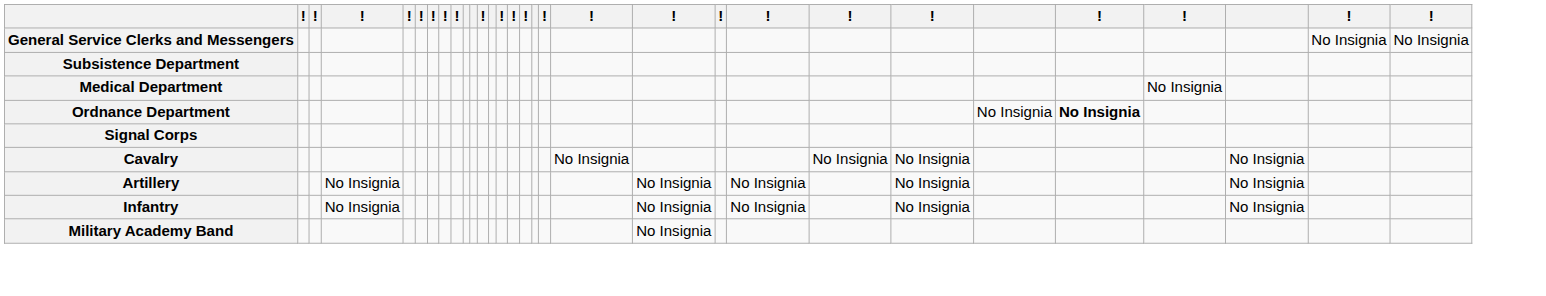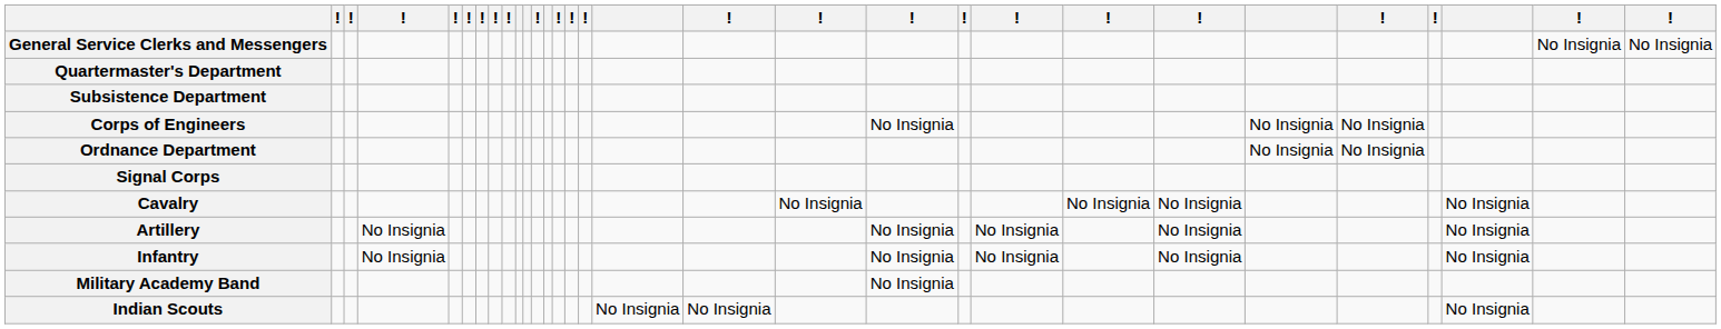 <table class="wikitable">
 <tr>
 <th></th>
 <th>!<small></small></th>
 <th>!<small></small></th>
 <th>!<small></small></th>
 <th>!<small></small></th>
 <th>!<small></small></th>
 <th>!<small></small></th>
 <th>!<small></small></th>
 <th>!<small></small></th>
 <th><small></small></th>
 <th><small></small></th>
 <th>!<small></small></th>
 <th><small></small></th>
 <th>!<small></small></th>
 <th>!<small></small></th>
 <th>!<small></small></th>
 <th><small></small></th>
 <th>!<small></small></th>
 <th>!<small></small></th>
 <th>!<small></small></th>
 <th>!<small></small></th>
 <th>!<small></small></th>
 <th>!<small></small></th>
 <th>!<small></small></th>
 <th><small></small></th>
 <th>!<small></small></th>
 <th>!<small></small></th>
 <th><small></small></th>
 <th>!<small></small></th>
 <th>!<small></small></th>
 </tr>
 <tr>
 <th>General Service Clerks and Messengers</th>
 <td></td>
 <td></td>
 <td></td>
 <td></td>
 <td></td>
 <td></td>
 <td></td>
 <td></td>
 <td></td>
 <td></td>
 <td></td>
 <td></td>
 <td></td>
 <td></td>
 <td></td>
 <td></td>
 <td></td>
 <td></td>
 <td></td>
 <td></td>
 <td></td>
 <td></td>
 <td></td>
 <td></td>
 <td></td>
 <td></td>
 <td></td>
 <td>No Insignia</td>
 <td>No Insignia</td>
 </tr>
 <tr>
+<th>Quartermaster's Department</th>
+<td></td>
+<td></td>
+<td></td>
+<td></td>
+<td></td>
+<td></td>
+<td></td>
+<td></td>
+<td></td>
+<td></td>
+<td></td>
+<td></td>
+<td></td>
+<td></td>
+<td></td>
+<td></td>
+<td></td>
+<td></td>
+<td></td>
+<td></td>
+<td></td>
+<td></td>
+<td></td>
+<td></td>
+<td></td>
+<td></td>
+<td></td>
+<td></td>
+<td></td>
+</tr>
+<tr>
 <th>Subsistence Department</th>
 <td></td>
 <td></td>
 <td></td>
 <td></td>
 <td></td>
 <td></td>
 <td></td>
 <td></td>
 <td></td>
 <td></td>
 <td></td>
 <td></td>
 <td></td>
 <td></td>
 <td></td>
 <td></td>
 <td></td>
 <td></td>
 <td></td>
 <td></td>
 <td></td>
 <td></td>
 <td></td>
 <td></td>
 <td></td>
 <td></td>
 <td></td>
 <td></td>
 <td></td>
 </tr>
 <tr>
-<th>Medical Department</th>
-<td></td>
-<td></td>
-<td></td>
-<td></td>
-<td></td>
-<td></td>
-<td></td>
+<th>Corps of Engineers</th>
 <td></td>
 <td></td>
 <td></td>
 <td></td>
 <td></td>
 <td></td>
 <td></td>
 <td></td>
 <td></td>
 <td></td>
 <td></td>
 <td></td>
 <td></td>
 <td></td>
 <td></td>
 <td></td>
 <td></td>
 <td></td>
 <td>No Insignia</td>
+<td></td>
+<td></td>
+<td></td>
+<td></td>
+<td>No Insignia</td>
+<td>No Insignia</td>
+<td></td>
 <td></td>
 <td></td>
 <td></td>
 </tr>
 <tr>
 <th>Ordnance Department</th>
 <td></td>
 <td></td>
 <td></td>
 <td></td>
 <td></td>
 <td></td>
 <td></td>
 <td></td>
 <td></td>
 <td></td>
 <td></td>
 <td></td>
 <td></td>
 <td></td>
 <td></td>
 <td></td>
 <td></td>
 <td></td>
 <td></td>
 <td></td>
 <td></td>
 <td></td>
 <td></td>
 <td>No Insignia</td>
-<td><strong>No Insignia</strong></td>
+<td>No Insignia</td>
 <td></td>
 <td></td>
 <td></td>
 <td></td>
 </tr>
 <tr>
 <th>Signal Corps</th>
 <td></td>
 <td></td>
 <td></td>
 <td></td>
 <td></td>
 <td></td>
 <td></td>
 <td></td>
 <td></td>
 <td></td>
 <td></td>
 <td></td>
 <td></td>
 <td></td>
 <td></td>
 <td></td>
 <td></td>
 <td></td>
 <td></td>
 <td></td>
 <td></td>
 <td></td>
 <td></td>
 <td></td>
 <td></td>
 <td></td>
 <td></td>
 <td></td>
 <td></td>
 </tr>
 <tr>
 <th>Cavalry</th>
 <td></td>
 <td></td>
 <td></td>
 <td></td>
 <td></td>
 <td></td>
 <td></td>
 <td></td>
 <td></td>
 <td></td>
 <td></td>
 <td></td>
 <td></td>
 <td></td>
 <td></td>
 <td></td>
 <td></td>
 <td>No Insignia</td>
 <td></td>
 <td></td>
 <td></td>
 <td>No Insignia</td>
 <td>No Insignia</td>
 <td></td>
 <td></td>
 <td></td>
 <td>No Insignia</td>
 <td></td>
 <td></td>
 </tr>
 <tr>
 <th>Artillery</th>
 <td></td>
 <td></td>
 <td>No Insignia</td>
 <td></td>
 <td></td>
 <td></td>
 <td></td>
 <td></td>
 <td></td>
 <td></td>
 <td></td>
 <td></td>
 <td></td>
 <td></td>
 <td></td>
 <td></td>
 <td></td>
 <td></td>
 <td>No Insignia</td>
 <td></td>
 <td>No Insignia</td>
 <td></td>
 <td>No Insignia</td>
 <td></td>
 <td></td>
 <td></td>
 <td>No Insignia</td>
 <td></td>
 <td></td>
 </tr>
 <tr>
 <th>Infantry</th>
 <td></td>
 <td></td>
 <td>No Insignia</td>
 <td></td>
 <td></td>
 <td></td>
 <td></td>
 <td></td>
 <td></td>
 <td></td>
 <td></td>
 <td></td>
 <td></td>
 <td></td>
 <td></td>
 <td></td>
 <td></td>
 <td></td>
 <td>No Insignia</td>
 <td></td>
 <td>No Insignia</td>
 <td></td>
 <td>No Insignia</td>
 <td></td>
 <td></td>
 <td></td>
 <td>No Insignia</td>
 <td></td>
 <td></td>
 </tr>
 <tr>
 <th>Military Academy Band</th>
 <td></td>
 <td></td>
 <td></td>
 <td></td>
 <td></td>
 <td></td>
 <td></td>
 <td></td>
 <td></td>
 <td></td>
 <td></td>
 <td></td>
 <td></td>
 <td></td>
 <td></td>
 <td></td>
 <td></td>
 <td></td>
 <td>No Insignia</td>
 <td></td>
 <td></td>
 <td></td>
 <td></td>
 <td></td>
 <td></td>
 <td></td>
 <td></td>
 <td></td>
 <td></td>
 </tr>
+<tr>
+<th>Indian Scouts</th>
+<td></td>
+<td></td>
+<td></td>
+<td></td>
+<td></td>
+<td></td>
+<td></td>
+<td></td>
+<td></td>
+<td></td>
+<td></td>
+<td></td>
+<td></td>
+<td></td>
+<td></td>
+<td>No Insignia</td>
+<td>No Insignia</td>
+<td></td>
+<td></td>
+<td></td>
+<td></td>
+<td></td>
+<td></td>
+<td></td>
+<td></td>
+<td></td>
+<td>No Insignia</td>
+<td></td>
+<td></td>
+</tr>
 </table>
